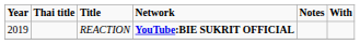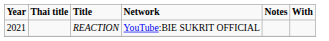 <table class="wikitable" style="font-size: 85%;">
 <tr>
 <td><strong>Year</strong></td>
 <td><strong>Thai title</strong></td>
 <td><strong>Title</strong></td>
 <td><strong>Network</strong></td>
 <td><strong>Notes</strong></td>
 <td><strong>With</strong></td>
 </tr>
 <tr>
-<td rowspan="1">2019</td>
+<td rowspan="1">2021</td>
 <td><em> </em></td>
 <td><em>REACTION</em></td>
-<td><strong><a href='#'>YouTube</a>:BIE SUKRIT OFFICIAL</strong></td>
+<td><a href='#'>YouTube</a>:BIE SUKRIT OFFICIAL</td>
 <td></td>
 <td></td>
 </tr>
 <tr>
 </tr>
 </table>
